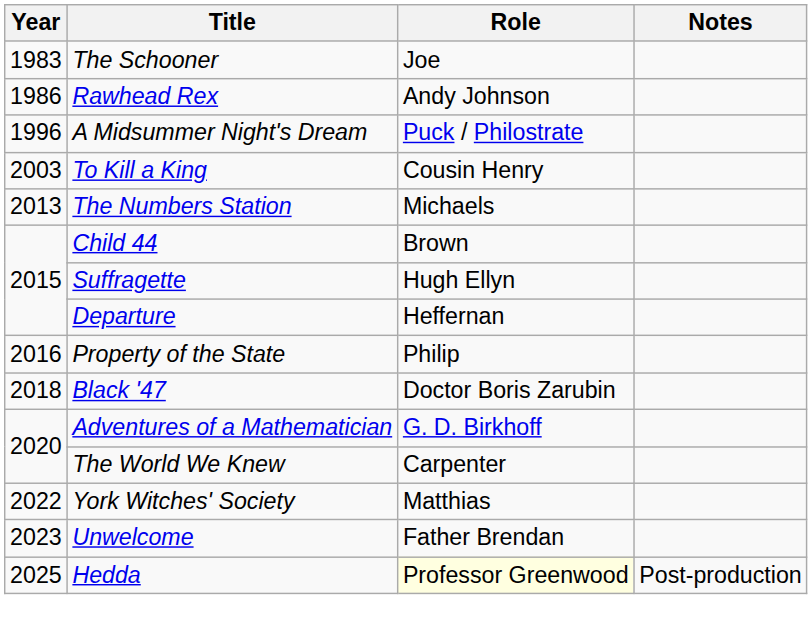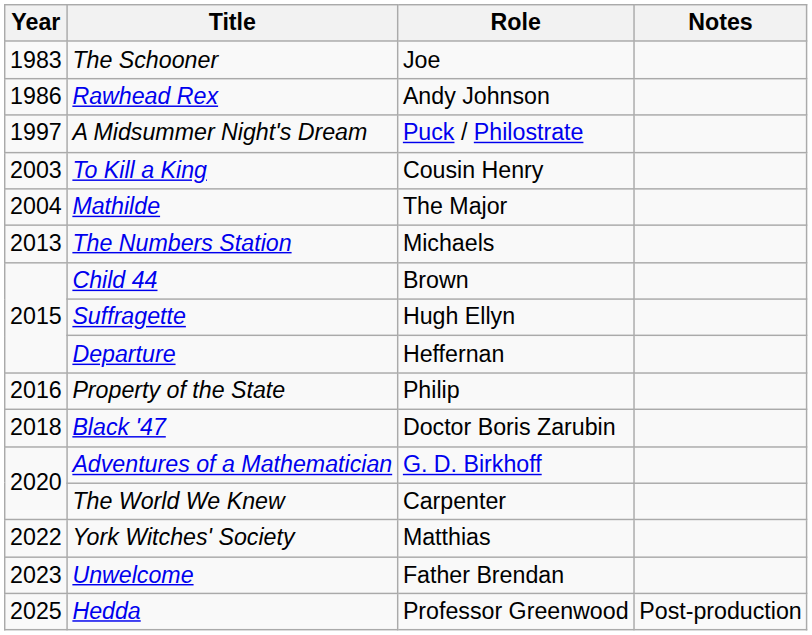 <table class="wikitable sortable">
 <tr>
 <th>Year</th>
 <th>Title</th>
 <th>Role</th>
 <th class="unsortable">Notes</th>
 </tr>
 <tr>
 <td>1983</td>
 <td><em>The Schooner</em></td>
 <td>Joe</td>
 <td></td>
 </tr>
 <tr>
 <td>1986</td>
 <td><em><a href='#'>Rawhead Rex</a></em></td>
 <td>Andy Johnson</td>
 <td></td>
 </tr>
 <tr>
-<td>1996</td>
+<td>1997</td>
 <td><em>A Midsummer Night's Dream</em></td>
 <td><a href='#'>Puck</a> / <a href='#'>Philostrate</a></td>
 <td></td>
 </tr>
 <tr>
 <td>2003</td>
 <td><em><a href='#'>To Kill a King</a></em></td>
 <td>Cousin Henry</td>
+<td></td>
+</tr>
+<tr>
+<td>2004</td>
+<td><em><a href='#'>Mathilde</a></em></td>
+<td>The Major</td>
 <td></td>
 </tr>
 <tr>
 <td>2013</td>
 <td><em><a href='#'>The Numbers Station</a></em></td>
 <td>Michaels</td>
 <td></td>
 </tr>
 <tr>
 <td rowspan="3">2015</td>
 <td><em><a href='#'>Child 44</a></em></td>
 <td>Brown</td>
 <td></td>
 </tr>
 <tr>
 <td><em><a href='#'>Suffragette</a></em></td>
 <td>Hugh Ellyn</td>
 <td></td>
 </tr>
 <tr>
 <td><em><a href='#'>Departure</a></em></td>
 <td>Heffernan</td>
 <td></td>
 </tr>
 <tr>
 <td>2016</td>
 <td><em>Property of the State</em></td>
 <td>Philip</td>
 <td></td>
 </tr>
 <tr>
 <td>2018</td>
 <td><em><a href='#'>Black '47</a></em></td>
 <td>Doctor Boris Zarubin</td>
 <td></td>
 </tr>
 <tr>
 <td rowspan="2">2020</td>
 <td><em><a href='#'>Adventures of a Mathematician</a></em></td>
 <td><a href='#'>G. D. Birkhoff</a></td>
 <td></td>
 </tr>
 <tr>
 <td><em>The World We Knew</em></td>
 <td>Carpenter</td>
 <td></td>
 </tr>
 <tr>
 <td>2022</td>
 <td><em>York Witches' Society</em></td>
 <td>Matthias</td>
 <td></td>
 </tr>
 <tr>
 <td>2023</td>
 <td><em><a href='#'>Unwelcome</a></em></td>
 <td>Father Brendan</td>
 <td></td>
 </tr>
 <tr>
 <td>2025</td>
 <td><em><a href='#'>Hedda</a></em></td>
-<td style="background: lightyellow;">Professor Greenwood</td>
+<td>Professor Greenwood</td>
 <td>Post-production</td>
 </tr>
 </table>
